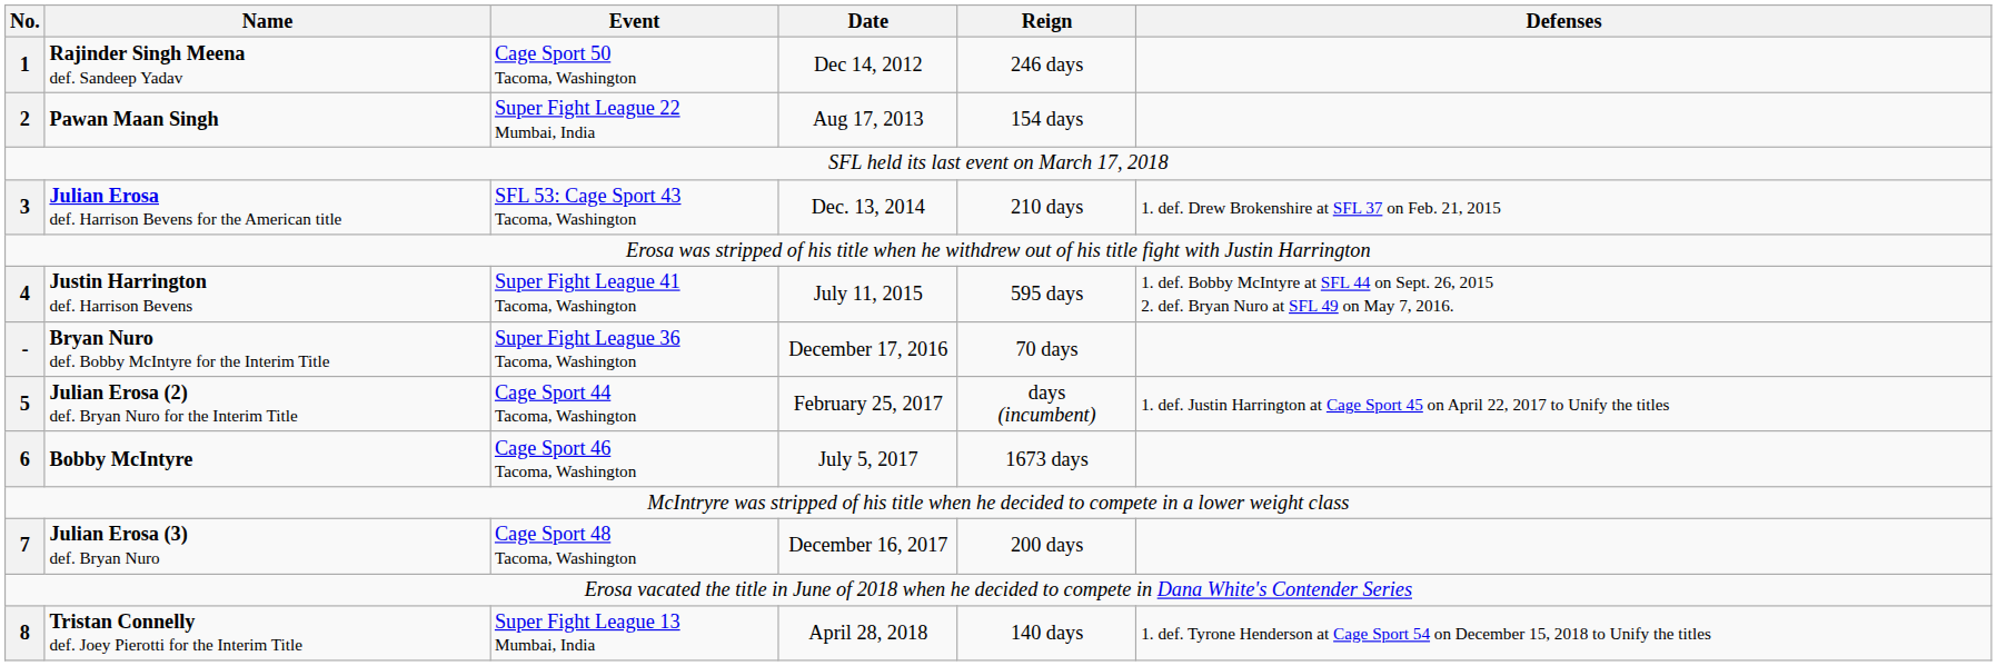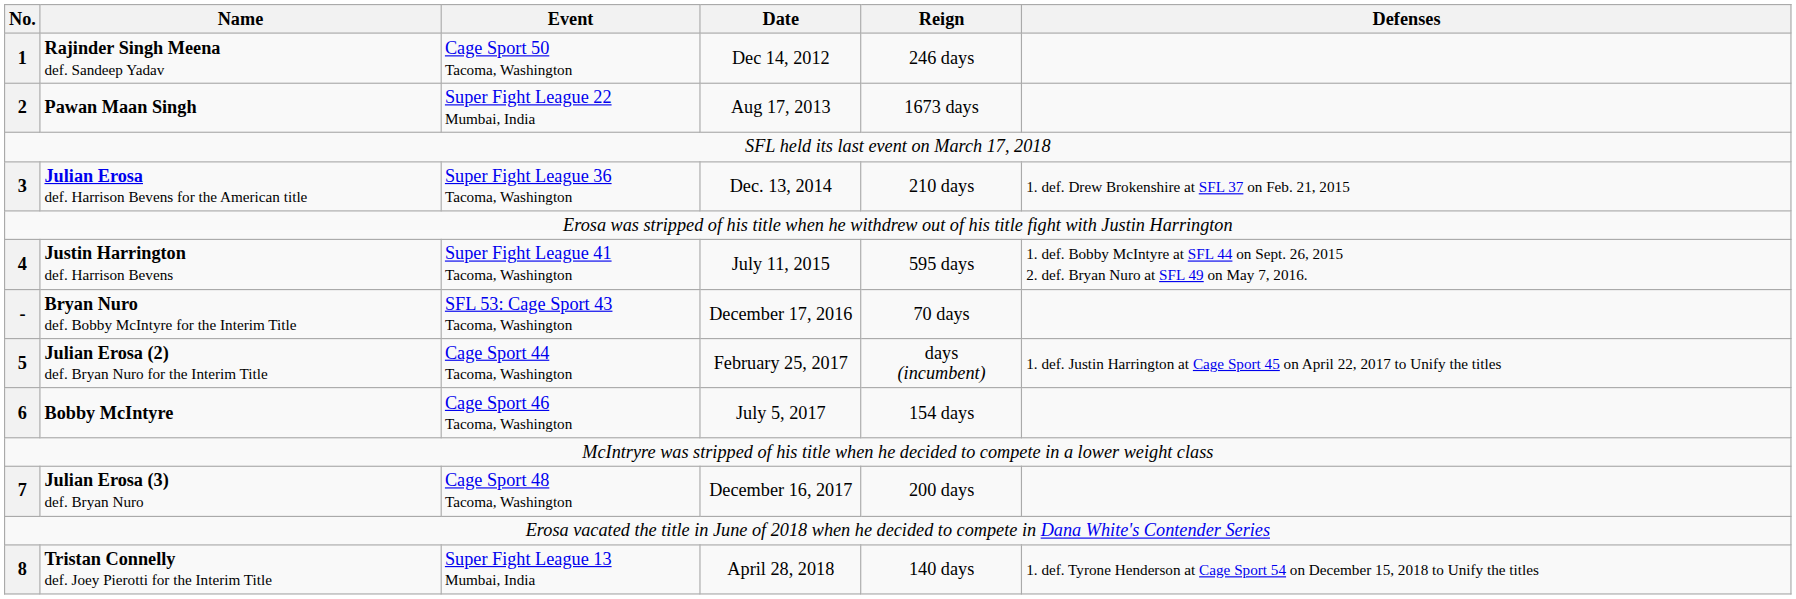 <table class="wikitable" width="99%">
 <tr>
 <th width="2%">No.</th>
 <th>Name</th>
 <th>Event</th>
 <th width="9%">Date</th>
 <th width="9%">Reign</th>
 <th>Defenses</th>
 </tr>
 <tr>
 <th>1</th>
 <td> <strong>Rajinder Singh Meena</strong><br><small>def. Sandeep Yadav</small></td>
 <td><a href='#'>Cage Sport 50</a><br><small>Tacoma, Washington</small></td>
 <td align="center">Dec 14, 2012</td>
 <td align="center">246 days</td>
 <td></td>
 </tr>
 <tr>
 <th>2</th>
 <td> <strong>Pawan Maan Singh</strong></td>
 <td><a href='#'>Super Fight League 22</a><br><small>Mumbai, India</small></td>
 <td align="center">Aug 17, 2013</td>
-<td align="center">154 days</td>
+<td align="center">1673 days</td>
 <td></td>
 </tr>
 <tr>
 <td align="center" colspan="6"><em>SFL held its last event on March 17, 2018</em></td>
 </tr>
 <tr>
 <th>3</th>
 <td> <strong><a href='#'>Julian Erosa</a></strong><br><small>def. Harrison Bevens for the American title</small></td>
-<td><a href='#'>SFL 53: Cage Sport 43</a><br><small>Tacoma, Washington</small></td>
+<td><a href='#'>Super Fight League 36</a><br><small>Tacoma, Washington</small></td>
 <td align="center">Dec. 13, 2014</td>
 <td align="center">210 days</td>
 <td><small>1. def. Drew Brokenshire at <a href='#'>SFL 37</a> on Feb. 21, 2015</small></td>
 </tr>
 <tr>
 <td align="center" colspan="6"><em>Erosa was stripped of his title when he withdrew out of his title fight with Justin Harrington</em></td>
 </tr>
 <tr>
 <th>4</th>
 <td> <strong>Justin Harrington</strong><br><small>def. Harrison Bevens</small></td>
 <td><a href='#'>Super Fight League 41</a><br><small>Tacoma, Washington</small></td>
 <td align="center">July 11, 2015</td>
 <td align="center">595 days</td>
 <td><small>1. def. Bobby McIntyre at <a href='#'>SFL 44</a> on Sept. 26, 2015<br>2. def. Bryan Nuro at <a href='#'>SFL 49</a> on May 7, 2016.</small></td>
 </tr>
 <tr>
 <th>-</th>
 <td> <strong>Bryan Nuro</strong><br><small>def. Bobby McIntyre for the Interim Title</small></td>
-<td><a href='#'>Super Fight League 36</a><br><small>Tacoma, Washington</small></td>
+<td><a href='#'>SFL 53: Cage Sport 43</a><br><small>Tacoma, Washington</small></td>
 <td align="center">December 17, 2016</td>
 <td align="center">70 days</td>
 <td></td>
 </tr>
 <tr>
 <th>5</th>
 <td> <strong>Julian Erosa (2)</strong> <br><small>def. Bryan Nuro for the Interim Title</small></td>
 <td><a href='#'>Cage Sport 44</a><br><small>Tacoma, Washington</small></td>
 <td align="center">February 25, 2017</td>
 <td align="center"> days<br><em>(incumbent)</em></td>
 <td><small>1. def. Justin Harrington at <a href='#'>Cage Sport 45</a> on April 22, 2017 to Unify the titles</small></td>
 </tr>
 <tr>
 <th>6</th>
 <td> <strong>Bobby McIntyre</strong></td>
 <td><a href='#'>Cage Sport 46</a><br><small>Tacoma, Washington</small></td>
 <td align="center">July 5, 2017</td>
-<td align="center">1673 days</td>
+<td align="center">154 days</td>
 <td></td>
 </tr>
 <tr>
 <td align="center" colspan="6"><em>McIntryre was stripped of his title when he decided to compete in a lower weight class</em></td>
 </tr>
 <tr>
 <th>7</th>
 <td> <strong>Julian Erosa (3)</strong><br><small>def. Bryan Nuro</small></td>
 <td><a href='#'>Cage Sport 48</a><br><small>Tacoma, Washington</small></td>
 <td align="center">December 16, 2017</td>
 <td align="center">200 days</td>
 <td></td>
 </tr>
 <tr>
 <td align="center" colspan="6"><em>Erosa vacated the title in June of 2018 when he decided to compete in <a href='#'>Dana White's Contender Series</a></em></td>
 </tr>
 <tr>
 <th>8</th>
 <td> <strong>Tristan Connelly</strong><br><small>def. Joey Pierotti for the Interim Title</small></td>
 <td><a href='#'>Super Fight League 13</a><br><small>Mumbai, India</small></td>
 <td align="center">April 28, 2018</td>
 <td align="center">140 days</td>
 <td><small>1. def. Tyrone Henderson at <a href='#'>Cage Sport 54</a> on December 15, 2018 to Unify the titles</small></td>
 </tr>
 </table>
